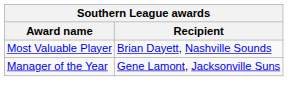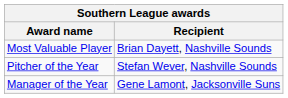 <table class="wikitable">
 <tr>
 <th colspan="2">Southern League awards</th>
 </tr>
 <tr>
 <th>Award name</th>
 <th>Recipient</th>
 </tr>
 <tr>
 <td><a href='#'>Most Valuable Player</a></td>
 <td><a href='#'>Brian Dayett</a>, <a href='#'>Nashville Sounds</a></td>
 </tr>
 <tr>
+<td><a href='#'>Pitcher of the Year</a></td>
+<td><a href='#'>Stefan Wever</a>, <a href='#'>Nashville Sounds</a></td>
+</tr>
+<tr>
 <td><a href='#'>Manager of the Year</a></td>
 <td><a href='#'>Gene Lamont</a>, <a href='#'>Jacksonville Suns</a></td>
 </tr>
 </table>
